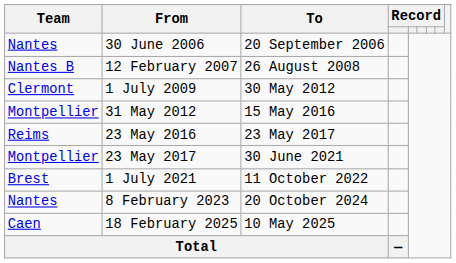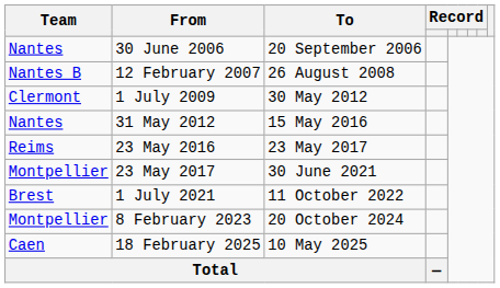 <table class="wikitable" style="text-align: center">
 <tr>
 <th rowspan="2">Team</th>
 <th rowspan="2">From</th>
 <th rowspan="2">To</th>
 <th colspan="5">Record</th>
 <th rowspan=2></th>
 </tr>
 <tr>
 <th></th>
 <th></th>
 <th></th>
 <th></th>
 <th></th>
 </tr>
 <tr>
 <td align="left"><a href='#'>Nantes</a></td>
 <td align=left>30 June 2006</td>
 <td align=left>20 September 2006<br></td>
 <td></td>
 </tr>
 <tr>
 <td align="left"><a href='#'>Nantes B</a></td>
 <td align=left>12 February 2007</td>
 <td align=left>26 August 2008<br></td>
 <td></td>
 </tr>
 <tr>
 <td align="left"><a href='#'>Clermont</a></td>
 <td align=left>1 July 2009</td>
 <td align=left>30 May 2012<br></td>
 <td></td>
 </tr>
 <tr>
-<td align="left"><a href='#'>Montpellier</a></td>
+<td align="left"><a href='#'>Nantes</a></td>
 <td align=left>31 May 2012</td>
 <td align=left>15 May 2016<br></td>
 <td></td>
 </tr>
 <tr>
 <td align="left"><a href='#'>Reims</a></td>
 <td align=left>23 May 2016</td>
 <td align=left>23 May 2017<br></td>
 <td></td>
 </tr>
 <tr>
 <td align="left"><a href='#'>Montpellier</a></td>
 <td align=left>23 May 2017</td>
 <td align=left>30 June 2021<br></td>
 <td></td>
 </tr>
 <tr>
 <td align="left"><a href='#'>Brest</a></td>
 <td align=left>1 July 2021</td>
 <td align=left>11 October 2022<br></td>
 <td></td>
 </tr>
 <tr>
-<td align="left"><a href='#'>Nantes</a></td>
+<td align="left"><a href='#'>Montpellier</a></td>
 <td align=left>8 February 2023</td>
 <td align=left>20 October 2024<br></td>
 <td></td>
 </tr>
 <tr>
 <td align="left"><a href='#'>Caen</a></td>
 <td align=left>18 February 2025</td>
 <td align=left>10 May 2025<br></td>
 <td></td>
 </tr>
 <tr>
 <th colspan="3">Total<br></th>
 <th>—</th>
 </tr>
 </table>
